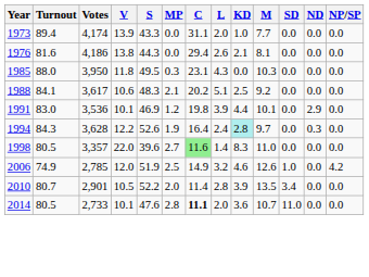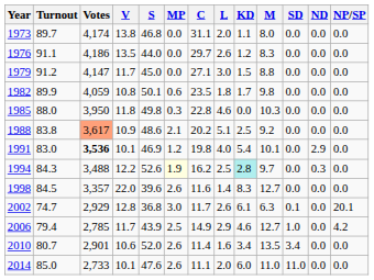 <table class="wikitable sortable" style="font-size: 95%;">
 <tr>
 <th>Year</th>
 <th>Turnout</th>
 <th>Votes</th>
 <th><a href='#'>V</a></th>
 <th><a href='#'>S</a></th>
 <th><a href='#'>MP</a></th>
 <th><a href='#'>C</a></th>
 <th><a href='#'>L</a></th>
 <th><a href='#'>KD</a></th>
 <th><a href='#'>M</a></th>
 <th><a href='#'>SD</a></th>
 <th><a href='#'>ND</a></th>
 <th><a href='#'>NP</a>/<a href='#'>SP</a></th>
 </tr>
 <tr>
 <td><a href='#'>1973</a></td>
-<td>89.4</td>
+<td>89.7</td>
 <td>4,174</td>
-<td>13.9</td>
-<td>43.3</td>
+<td>13.8</td>
+<td>46.8</td>
 <td>0.0</td>
 <td>31.1</td>
 <td>2.0</td>
-<td>1.0</td>
-<td>7.7</td>
+<td>1.1</td>
+<td>8.0</td>
 <td>0.0</td>
 <td>0.0</td>
 <td>0.0</td>
 </tr>
 <tr>
 <td><a href='#'>1976</a></td>
-<td>81.6</td>
+<td>91.1</td>
 <td>4,186</td>
-<td>13.8</td>
-<td>44.3</td>
+<td>13.5</td>
+<td>44.0</td>
 <td>0.0</td>
-<td>29.4</td>
+<td>29.7</td>
 <td>2.6</td>
-<td>2.1</td>
-<td>8.1</td>
+<td>1.2</td>
+<td>8.3</td>
+<td>0.0</td>
+<td>0.0</td>
+<td>0.0</td>
+</tr>
+<tr>
+<td><a href='#'>1979</a></td>
+<td>91.2</td>
+<td>4,147</td>
+<td>11.7</td>
+<td>45.0</td>
+<td>0.0</td>
+<td>27.1</td>
+<td>3.0</td>
+<td>1.5</td>
+<td>8.8</td>
+<td>0.0</td>
+<td>0.0</td>
+<td>0.0</td>
+</tr>
+<tr>
+<td><a href='#'>1982</a></td>
+<td>89.9</td>
+<td>4,059</td>
+<td>10.8</td>
+<td>50.1</td>
+<td>0.6</td>
+<td>23.5</td>
+<td>1.8</td>
+<td>1.7</td>
+<td>9.8</td>
 <td>0.0</td>
 <td>0.0</td>
 <td>0.0</td>
 </tr>
 <tr>
 <td><a href='#'>1985</a></td>
 <td>88.0</td>
 <td>3,950</td>
 <td>11.8</td>
-<td>49.5</td>
+<td>49.8</td>
 <td>0.3</td>
-<td>23.1</td>
-<td>4.3</td>
+<td>22.8</td>
+<td>4.6</td>
 <td>0.0</td>
 <td>10.3</td>
 <td>0.0</td>
 <td>0.0</td>
 <td>0.0</td>
 </tr>
 <tr>
 <td><a href='#'>1988</a></td>
-<td>84.1</td>
-<td>3,617</td>
-<td>10.6</td>
-<td>48.3</td>
+<td>83.8</td>
+<td style="background: lightsalmon;">3,617</td>
+<td>10.9</td>
+<td>48.6</td>
 <td>2.1</td>
 <td>20.2</td>
 <td>5.1</td>
 <td>2.5</td>
 <td>9.2</td>
 <td>0.0</td>
 <td>0.0</td>
 <td>0.0</td>
 </tr>
 <tr>
 <td><a href='#'>1991</a></td>
 <td>83.0</td>
-<td>3,536</td>
+<td><strong>3,536</strong></td>
 <td>10.1</td>
 <td>46.9</td>
 <td>1.2</td>
 <td>19.8</td>
-<td>3.9</td>
-<td>4.4</td>
+<td>4.0</td>
+<td>5.4</td>
 <td>10.1</td>
 <td>0.0</td>
 <td>2.9</td>
 <td>0.0</td>
 </tr>
 <tr>
 <td><a href='#'>1994</a></td>
 <td>84.3</td>
-<td>3,628</td>
+<td>3,488</td>
 <td>12.2</td>
 <td>52.6</td>
-<td>1.9</td>
-<td>16.4</td>
-<td>2.4</td>
+<td style="background: lightyellow;">1.9</td>
+<td>16.2</td>
+<td>2.5</td>
 <td style="background: paleturquoise;">2.8</td>
 <td>9.7</td>
 <td>0.0</td>
 <td>0.3</td>
 <td>0.0</td>
 </tr>
 <tr>
 <td><a href='#'>1998</a></td>
-<td>80.5</td>
+<td>84.5</td>
 <td>3,357</td>
 <td>22.0</td>
 <td>39.6</td>
-<td>2.7</td>
-<td style="background: lightgreen;">11.6</td>
+<td>2.6</td>
+<td>11.6</td>
 <td>1.4</td>
 <td>8.3</td>
-<td>11.0</td>
+<td>12.7</td>
 <td>0.0</td>
 <td>0.0</td>
 <td>0.0</td>
 </tr>
 <tr>
+<td><a href='#'>2002</a></td>
+<td>74.7</td>
+<td>2,929</td>
+<td>12.8</td>
+<td>36.8</td>
+<td>3.0</td>
+<td>11.7</td>
+<td>2.6</td>
+<td>6.1</td>
+<td>6.3</td>
+<td>0.1</td>
+<td>0.0</td>
+<td>20.1</td>
+</tr>
+<tr>
 <td><a href='#'>2006</a></td>
-<td>74.9</td>
+<td>79.4</td>
 <td>2,785</td>
-<td>12.0</td>
-<td>51.9</td>
+<td>11.7</td>
+<td>43.9</td>
 <td>2.5</td>
 <td>14.9</td>
-<td>3.2</td>
+<td>2.9</td>
 <td>4.6</td>
-<td>12.6</td>
+<td>12.7</td>
 <td>1.0</td>
 <td>0.0</td>
 <td>4.2</td>
 </tr>
 <tr>
 <td><a href='#'>2010</a></td>
 <td>80.7</td>
 <td>2,901</td>
-<td>10.5</td>
-<td>52.2</td>
-<td>2.0</td>
+<td>10.6</td>
+<td>52.0</td>
+<td>2.6</td>
 <td>11.4</td>
-<td>2.8</td>
-<td>3.9</td>
+<td>1.6</td>
+<td>3.4</td>
 <td>13.5</td>
 <td>3.4</td>
 <td>0.0</td>
 <td>0.0</td>
 </tr>
 <tr>
 <td><a href='#'>2014</a></td>
-<td>80.5</td>
+<td>85.0</td>
 <td>2,733</td>
 <td>10.1</td>
 <td>47.6</td>
-<td>2.8</td>
-<td><strong>11.1</strong></td>
+<td>2.6</td>
+<td>11.1</td>
 <td>2.0</td>
-<td>3.6</td>
-<td>10.7</td>
+<td>6.0</td>
+<td>11.0</td>
 <td>11.0</td>
 <td>0.0</td>
 <td>0.0</td>
 </tr>
 </table>
